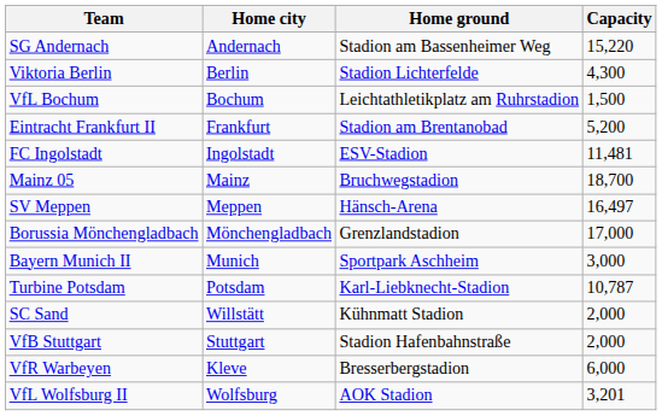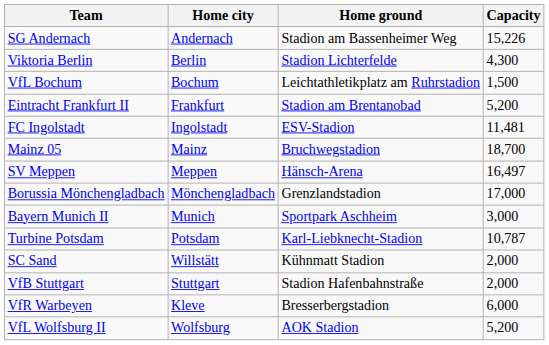 <table class="wikitable sortable">
 <tr>
 <th>Team</th>
 <th>Home city</th>
 <th>Home ground</th>
 <th>Capacity</th>
 </tr>
 <tr>
 <td data-sort-value="Andernach"><a href='#'>SG Andernach</a></td>
 <td><a href='#'>Andernach</a></td>
 <td>Stadion am Bassenheimer Weg</td>
-<td>15,220</td>
+<td>15,226</td>
 </tr>
 <tr>
 <td data-sort-value="Berlin"><a href='#'>Viktoria Berlin</a></td>
 <td><a href='#'>Berlin</a></td>
 <td><a href='#'>Stadion Lichterfelde</a></td>
 <td>4,300</td>
 </tr>
 <tr>
 <td data-sort-value="Bochum"><a href='#'>VfL Bochum</a></td>
 <td><a href='#'>Bochum</a></td>
 <td>Leichtathletikplatz am <a href='#'>Ruhrstadion</a></td>
 <td>1,500</td>
 </tr>
 <tr>
 <td data-sort-value="Frankfurt"><a href='#'>Eintracht Frankfurt II</a></td>
 <td><a href='#'>Frankfurt</a></td>
 <td><a href='#'>Stadion am Brentanobad</a></td>
 <td>5,200</td>
 </tr>
 <tr>
 <td data-sort-value="Ingolstadt"><a href='#'>FC Ingolstadt</a></td>
 <td><a href='#'>Ingolstadt</a></td>
 <td><a href='#'>ESV-Stadion</a></td>
 <td>11,481</td>
 </tr>
 <tr>
 <td data-sort-value="Mainz"><a href='#'>Mainz 05</a></td>
 <td><a href='#'>Mainz</a></td>
 <td><a href='#'>Bruchwegstadion</a></td>
 <td>18,700</td>
 </tr>
 <tr>
 <td data-sort-value="Meppen"><a href='#'>SV Meppen</a></td>
 <td><a href='#'>Meppen</a></td>
 <td><a href='#'>Hänsch-Arena</a></td>
 <td>16,497</td>
 </tr>
 <tr>
 <td data-sort-value="Monchengladbach"><a href='#'>Borussia Mönchengladbach</a></td>
 <td><a href='#'>Mönchengladbach</a></td>
 <td>Grenzlandstadion</td>
 <td>17,000</td>
 </tr>
 <tr>
 <td data-sort-value="Munich"><a href='#'>Bayern Munich II</a></td>
 <td><a href='#'>Munich</a></td>
 <td><a href='#'>Sportpark Aschheim</a></td>
 <td>3,000</td>
 </tr>
 <tr>
 <td data-sort-value="Potsdam"><a href='#'>Turbine Potsdam</a></td>
 <td><a href='#'>Potsdam</a></td>
 <td><a href='#'>Karl-Liebknecht-Stadion</a></td>
 <td>10,787</td>
 </tr>
 <tr>
 <td data-sort-value="Sand"><a href='#'>SC Sand</a></td>
 <td><a href='#'>Willstätt</a></td>
 <td>Kühnmatt Stadion</td>
 <td>2,000</td>
 </tr>
 <tr>
 <td data-sort-value="Stuttgart"><a href='#'>VfB Stuttgart</a></td>
 <td><a href='#'>Stuttgart</a></td>
 <td>Stadion Hafenbahnstraße</td>
 <td>2,000</td>
 </tr>
 <tr>
 <td data-sort-value="Warbeyen"><a href='#'>VfR Warbeyen</a></td>
 <td><a href='#'>Kleve</a></td>
 <td>Bresserbergstadion</td>
 <td>6,000</td>
 </tr>
 <tr>
 <td data-sort-value="Wolfsburg"><a href='#'>VfL Wolfsburg II</a></td>
 <td><a href='#'>Wolfsburg</a></td>
 <td><a href='#'>AOK Stadion</a></td>
-<td>3,201</td>
+<td>5,200</td>
 </tr>
 </table>
